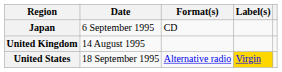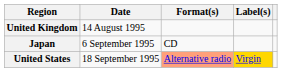 <table class="wikitable plainrowheaders">
 <tr>
 <th scope="col">Region</th>
 <th scope="col">Date</th>
 <th scope="col">Format(s)</th>
 <th scope="col">Label(s)</th>
 <th scope="col"></th>
 </tr>
 <tr>
+<th scope="row">United Kingdom</th>
+<td>14 August 1995</td>
+<td></td>
+<td></td>
+<td></td>
+</tr>
+<tr>
 <th scope="row">Japan</th>
 <td>6 September 1995</td>
 <td>CD</td>
 <td></td>
 <td></td>
 </tr>
 <tr>
-<th scope="row">United Kingdom</th>
-<td>14 August 1995</td>
-<td></td>
-<td></td>
-<td></td>
-</tr>
-<tr>
 <th scope="row">United States</th>
 <td>18 September 1995</td>
-<td><a href='#'>Alternative radio</a></td>
+<td style="background: lightsalmon;"><a href='#'>Alternative radio</a></td>
 <td style="background: gold;"><a href='#'>Virgin</a></td>
 <td></td>
 </tr>
 </table>
